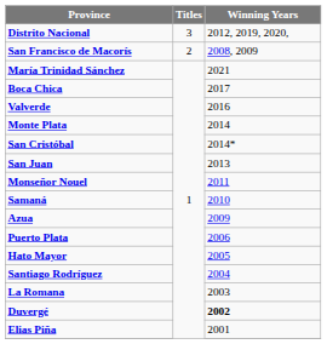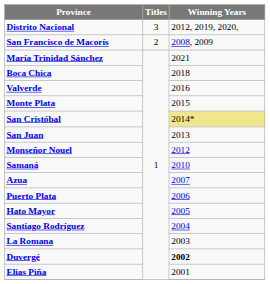 <table class="wikitable sortable" style="font-size: 95%;">
 <tr>
 <th width="220" style="background-color:#787878;color:#FFFFFF;">Province</th>
 <th width="30"  style="background-color:#787878;color:#FFFFFF;">Titles</th>
 <th width="150" style="background-color:#787878;color:#FFFFFF;">Winning Years</th>
 </tr>
 <tr>
 <td><strong><a href='#'>Distrito Nacional</a></strong></td>
 <td rowspan="1" style="text-align:center;">3</td>
 <td>2012, 2019, 2020,</td>
 </tr>
 <tr>
 <td><strong><a href='#'>San Francisco de Macorís</a></strong></td>
 <td rowspan="1" style="text-align:center;">2</td>
 <td><a href='#'>2008</a>, 2009</td>
 </tr>
 <tr>
 <td><strong><a href='#'>María Trinidad Sánchez</a></strong></td>
 <td rowspan="16" align=center>1</td>
 <td>2021</td>
 </tr>
 <tr>
 <td><strong><a href='#'>Boca Chica</a></strong></td>
-<td>2017</td>
+<td>2018</td>
 </tr>
 <tr>
 <td><strong><a href='#'>Valverde</a></strong></td>
 <td>2016</td>
 </tr>
 <tr>
 <td><strong><a href='#'>Monte Plata</a></strong></td>
-<td>2014</td>
+<td>2015</td>
 </tr>
 <tr>
 <td><strong><a href='#'>San Cristóbal</a></strong></td>
-<td>2014*</td>
+<td style="background: khaki;">2014*</td>
 </tr>
 <tr>
 <td><strong><a href='#'>San Juan</a></strong></td>
 <td>2013</td>
 </tr>
 <tr>
 <td><strong><a href='#'>Monseñor Nouel</a></strong></td>
-<td><a href='#'>2011</a></td>
+<td><a href='#'>2012</a></td>
 </tr>
 <tr>
 <td><strong><a href='#'>Samaná</a></strong></td>
 <td><a href='#'>2010</a></td>
 </tr>
 <tr>
 <td><strong><a href='#'>Azua</a></strong></td>
-<td><a href='#'>2009</a></td>
+<td><a href='#'>2007</a></td>
 </tr>
 <tr>
 <td><strong><a href='#'>Puerto Plata</a></strong></td>
 <td><a href='#'>2006</a></td>
 </tr>
 <tr>
 <td><strong><a href='#'>Hato Mayor</a></strong></td>
 <td><a href='#'>2005</a></td>
 </tr>
 <tr>
 <td><strong><a href='#'>Santiago Rodríguez</a></strong></td>
 <td><a href='#'>2004</a></td>
 </tr>
 <tr>
 <td><strong><a href='#'>La Romana</a></strong></td>
 <td>2003</td>
 </tr>
 <tr>
 <td><strong><a href='#'>Duvergé</a></strong></td>
 <td><strong>2002</strong></td>
 </tr>
 <tr>
 <td><strong><a href='#'>Elias Piña</a></strong></td>
 <td>2001</td>
 </tr>
 <tr>
 </tr>
 </table>
